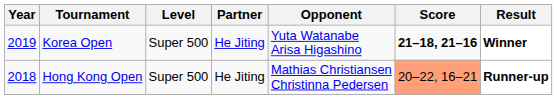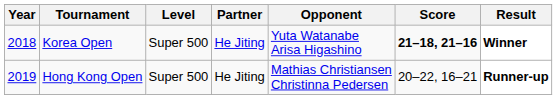 <table class="sortable wikitable" style="font-size: 90%;">
 <tr>
 <th>Year</th>
 <th>Tournament</th>
 <th>Level</th>
 <th>Partner</th>
 <th>Opponent</th>
 <th>Score</th>
 <th>Result</th>
 </tr>
 <tr>
-<td align="center"><a href='#'>2019</a></td>
+<td align="center"><a href='#'>2018</a></td>
 <td align="left"><a href='#'>Korea Open</a></td>
 <td align="left">Super 500</td>
 <td align="left"> <a href='#'>He Jiting</a></td>
 <td align="left"> <a href='#'>Yuta Watanabe</a><br> <a href='#'>Arisa Higashino</a></td>
 <td align="left"><strong>21–18, 21–16</strong></td>
 <td style="text-align:left; background:white"> <strong>Winner</strong></td>
 </tr>
 <tr>
-<td align="center"><a href='#'>2018</a></td>
+<td align="center"><a href='#'>2019</a></td>
 <td align="left"><a href='#'>Hong Kong Open</a></td>
 <td align="left">Super 500</td>
 <td align="left"> He Jiting</td>
 <td align="left"> <a href='#'>Mathias Christiansen</a><br> <a href='#'>Christinna Pedersen</a></td>
-<td align="left" style="background: lightsalmon;">20–22, 16–21</td>
+<td align="left">20–22, 16–21</td>
 <td style="text-align:left; background:white"> <strong>Runner-up</strong></td>
 </tr>
 </table>
